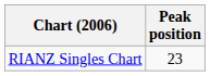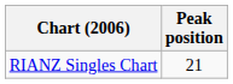 <table class="wikitable">
 <tr>
 <th>Chart (2006)</th>
 <th>Peak<br>position</th>
 </tr>
 <tr>
 <td><a href='#'>RIANZ Singles Chart</a></td>
-<td align=center>23</td>
+<td align=center>21</td>
 </tr>
 </table>
